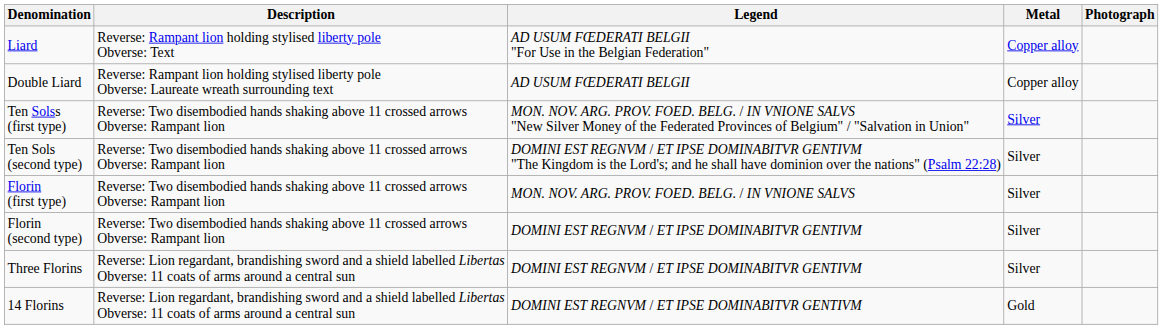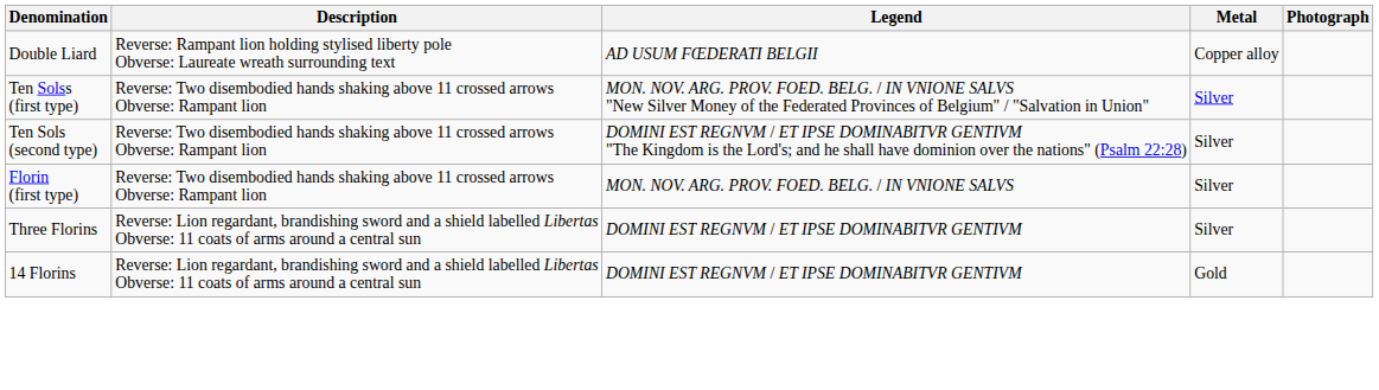 <table class="wikitable">
 <tr>
 <th>Denomination</th>
 <th>Description</th>
 <th>Legend</th>
 <th>Metal</th>
 <th>Photograph</th>
-</tr>
-<tr>
-<td><a href='#'>Liard</a></td>
-<td>Reverse: <a href='#'>Rampant lion</a> holding stylised <a href='#'>liberty pole</a><br>Obverse: Text</td>
-<td><em>AD USUM FŒDERATI BELGII</em><br>"For Use in the Belgian Federation"</td>
-<td><a href='#'>Copper alloy</a></td>
-<td></td>
 </tr>
 <tr>
 <td>Double Liard</td>
 <td>Reverse: Rampant lion holding stylised liberty pole<br>Obverse: Laureate wreath surrounding text</td>
 <td><em>AD USUM FŒDERATI BELGII</em></td>
 <td>Copper alloy</td>
 <td></td>
 </tr>
 <tr>
 <td>Ten <a href='#'>Sols</a>s<br>(first type)</td>
 <td>Reverse: Two disembodied hands shaking above 11 crossed arrows<br>Obverse: Rampant lion</td>
 <td><em>MON. NOV. ARG. PROV. FOED. BELG.</em> / <em>IN VNIONE SALVS</em><br>"New Silver Money of the Federated Provinces of Belgium" / "Salvation in Union"</td>
 <td><a href='#'>Silver</a></td>
 <td></td>
 </tr>
 <tr>
 <td>Ten Sols<br>(second type)</td>
 <td>Reverse: Two disembodied hands shaking above 11 crossed arrows<br>Obverse: Rampant lion</td>
 <td><em>DOMINI EST REGNVM</em> / <em>ET IPSE DOMINABITVR GENTIVM</em><br>"The Kingdom is the Lord's; and he shall have dominion over the nations" (<a href='#'>Psalm 22:28</a>)</td>
 <td>Silver</td>
 <td></td>
 </tr>
 <tr>
 <td><a href='#'>Florin</a><br>(first type)</td>
 <td>Reverse: Two disembodied hands shaking above 11 crossed arrows<br>Obverse: Rampant lion</td>
 <td><em>MON. NOV. ARG. PROV. FOED. BELG.</em> / <em>IN VNIONE SALVS</em></td>
 <td>Silver</td>
 <td></td>
 </tr>
 <tr>
-<td>Florin<br>(second type)</td>
-<td>Reverse: Two disembodied hands shaking above 11 crossed arrows<br>Obverse: Rampant lion</td>
-<td><em>DOMINI EST REGNVM</em> / <em>ET IPSE DOMINABITVR GENTIVM</em></td>
-<td>Silver</td>
-<td></td>
-</tr>
-<tr>
 <td>Three Florins</td>
 <td>Reverse: Lion regardant, brandishing sword and a shield labelled <em>Libertas</em><br>Obverse: 11 coats of arms around a central sun</td>
 <td><em>DOMINI EST REGNVM</em> / <em>ET IPSE DOMINABITVR GENTIVM</em></td>
 <td>Silver</td>
 <td></td>
 </tr>
 <tr>
 <td>14 Florins</td>
 <td>Reverse: Lion regardant, brandishing sword and a shield labelled <em>Libertas</em><br>Obverse: 11 coats of arms around a central sun</td>
 <td><em>DOMINI EST REGNVM</em> / <em>ET IPSE DOMINABITVR GENTIVM</em></td>
 <td>Gold</td>
 <td></td>
 </tr>
 </table>
